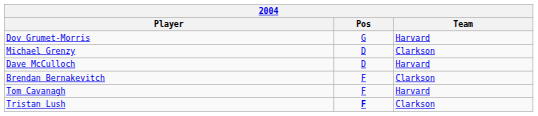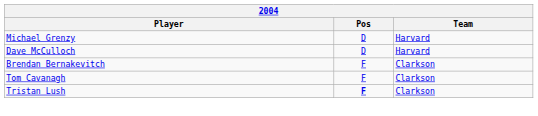 <table class="wikitable" width=95%>
 <tr>
 <th colspan=3><a href='#'>2004</a></th>
 </tr>
 <tr>
 <th>Player</th>
 <th>Pos</th>
 <th>Team</th>
 </tr>
 <tr>
-<td><a href='#'>Dov Grumet-Morris</a></td>
-<td align=center><a href='#'>G</a></td>
-<td><a href='#'>Harvard</a></td>
-</tr>
-<tr>
 <td><a href='#'>Michael Grenzy</a></td>
 <td align=center><a href='#'>D</a></td>
-<td><a href='#'>Clarkson</a></td>
+<td><a href='#'>Harvard</a></td>
 </tr>
 <tr>
 <td><a href='#'>Dave McCulloch</a></td>
 <td align=center><a href='#'>D</a></td>
 <td><a href='#'>Harvard</a></td>
 </tr>
 <tr>
 <td><a href='#'>Brendan Bernakevitch</a></td>
 <td align=center><a href='#'>F</a></td>
 <td><a href='#'>Clarkson</a></td>
 </tr>
 <tr>
 <td><a href='#'>Tom Cavanagh</a></td>
 <td align=center><a href='#'>F</a></td>
-<td><a href='#'>Harvard</a></td>
+<td><a href='#'>Clarkson</a></td>
 </tr>
 <tr>
 <td><a href='#'>Tristan Lush</a></td>
 <td align=center><strong><a href='#'>F</a></strong></td>
 <td><a href='#'>Clarkson</a></td>
 </tr>
 </table>
